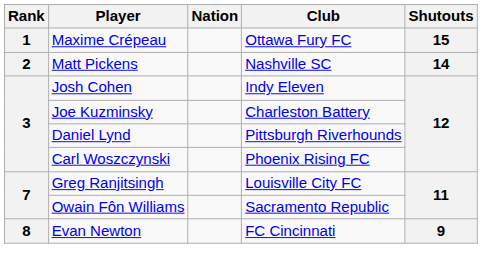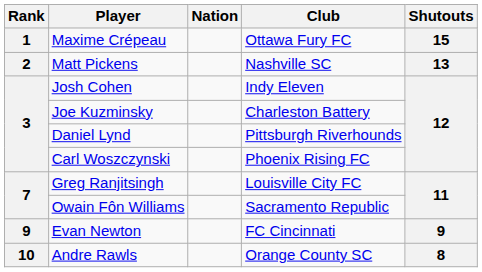 <table class="wikitable">
 <tr>
 <th>Rank</th>
 <th>Player</th>
 <th>Nation</th>
 <th>Club</th>
 <th>Shutouts</th>
 </tr>
 <tr>
 <th>1</th>
 <td><a href='#'>Maxime Crépeau</a></td>
 <td></td>
 <td><a href='#'>Ottawa Fury FC</a></td>
 <th>15</th>
 </tr>
 <tr>
 <th>2</th>
 <td><a href='#'>Matt Pickens</a></td>
 <td></td>
 <td><a href='#'>Nashville SC</a></td>
-<th>14</th>
+<th>13</th>
 </tr>
 <tr>
 <th rowspan=4>3</th>
 <td><a href='#'>Josh Cohen</a></td>
 <td></td>
 <td><a href='#'>Indy Eleven</a></td>
 <th rowspan=4>12</th>
 </tr>
 <tr>
 <td><a href='#'>Joe Kuzminsky</a></td>
 <td></td>
 <td><a href='#'>Charleston Battery</a></td>
 </tr>
 <tr>
 <td><a href='#'>Daniel Lynd</a></td>
 <td></td>
 <td><a href='#'>Pittsburgh Riverhounds</a></td>
 </tr>
 <tr>
 <td><a href='#'>Carl Woszczynski</a></td>
 <td></td>
 <td><a href='#'>Phoenix Rising FC</a></td>
 </tr>
 <tr>
 <th rowspan=2>7</th>
 <td><a href='#'>Greg Ranjitsingh</a></td>
 <td></td>
 <td><a href='#'>Louisville City FC</a></td>
 <th rowspan=2>11</th>
 </tr>
 <tr>
 <td><a href='#'>Owain Fôn Williams</a></td>
 <td></td>
 <td><a href='#'>Sacramento Republic</a></td>
 </tr>
 <tr>
-<th>8</th>
+<th>9</th>
 <td><a href='#'>Evan Newton</a></td>
 <td></td>
 <td><a href='#'>FC Cincinnati</a></td>
 <th>9</th>
 </tr>
+<tr>
+<th>10</th>
+<td><a href='#'>Andre Rawls</a></td>
+<td></td>
+<td><a href='#'>Orange County SC</a></td>
+<th>8</th>
+</tr>
 </table>
